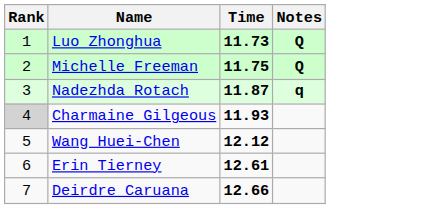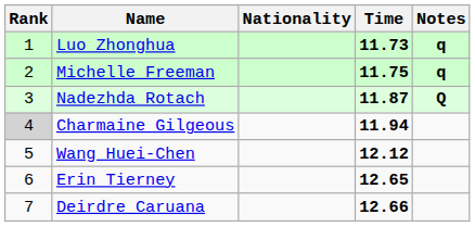 <table class="wikitable sortable" style="text-align:center">
 <tr>
 <th>Rank</th>
 <th>Name</th>
+<th>Nationality</th>
 <th>Time</th>
 <th>Notes</th>
 </tr>
 <tr bgcolor=ccffcc>
 <td>1</td>
 <td align=left><a href='#'>Luo Zhonghua</a></td>
+<td align=left></td>
 <td><strong>11.73</strong></td>
-<td><strong>Q</strong></td>
+<td><strong>q</strong></td>
 </tr>
 <tr bgcolor=ccffcc>
 <td>2</td>
 <td align=left><a href='#'>Michelle Freeman</a></td>
+<td align=left></td>
 <td><strong>11.75</strong></td>
-<td><strong>Q</strong></td>
+<td><strong>q</strong></td>
 </tr>
 <tr bgcolor=ddffdd>
 <td>3</td>
 <td align=left><a href='#'>Nadezhda Rotach</a></td>
+<td align=left></td>
 <td><strong>11.87</strong></td>
-<td><strong>q</strong></td>
+<td><strong>Q</strong></td>
 </tr>
 <tr>
 <td style="background: lightgrey;">4</td>
 <td align=left><a href='#'>Charmaine Gilgeous</a></td>
-<td><strong>11.93</strong></td>
+<td align=left></td>
+<td><strong>11.94</strong></td>
 <td></td>
 </tr>
 <tr>
 <td>5</td>
 <td align=left><a href='#'>Wang Huei-Chen</a></td>
+<td align=left></td>
 <td><strong>12.12</strong></td>
 <td></td>
 </tr>
 <tr>
 <td>6</td>
 <td align=left><a href='#'>Erin Tierney</a></td>
-<td><strong>12.61</strong></td>
+<td align=left></td>
+<td><strong>12.65</strong></td>
 <td></td>
 </tr>
 <tr>
 <td>7</td>
 <td align=left><a href='#'>Deirdre Caruana</a></td>
+<td align=left></td>
 <td><strong>12.66</strong></td>
 <td></td>
 </tr>
 </table>
